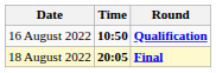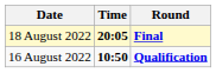 <table class="wikitable">
 <tr>
 <th>Date</th>
 <th>Time</th>
 <th>Round</th>
 </tr>
+<tr style=background:lemonchiffon>
+<td>18 August 2022</td>
+<td><strong>20:05</strong></td>
+<td><strong><a href='#'>Final</a></strong></td>
+</tr>
 <tr>
 <td>16 August 2022</td>
 <td><strong>10:50</strong></td>
 <td><strong><a href='#'>Qualification</a></strong></td>
 </tr>
-<tr style=background:lemonchiffon>
-<td>18 August 2022</td>
-<td><strong>20:05</strong></td>
-<td><strong><a href='#'>Final</a></strong></td>
-</tr>
 </table>
